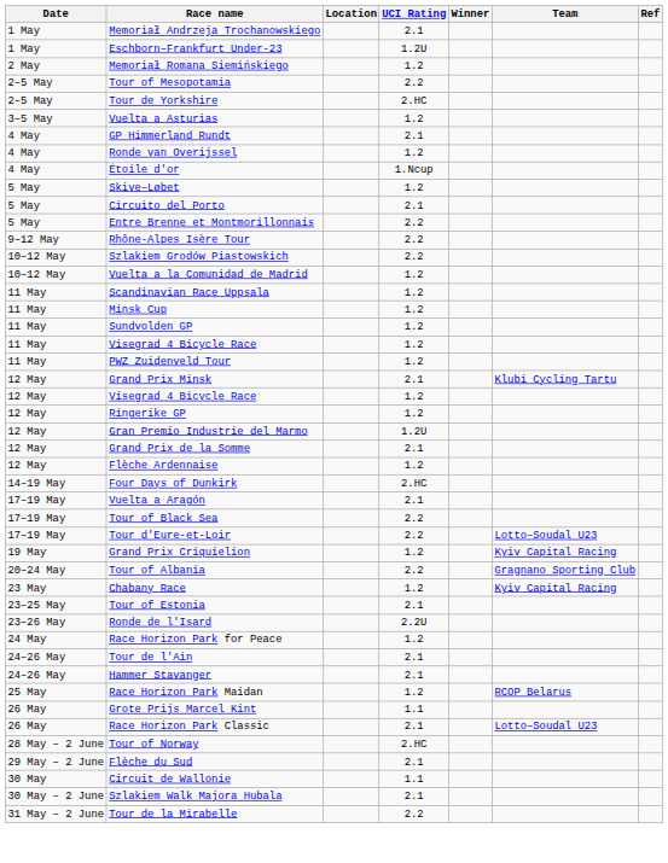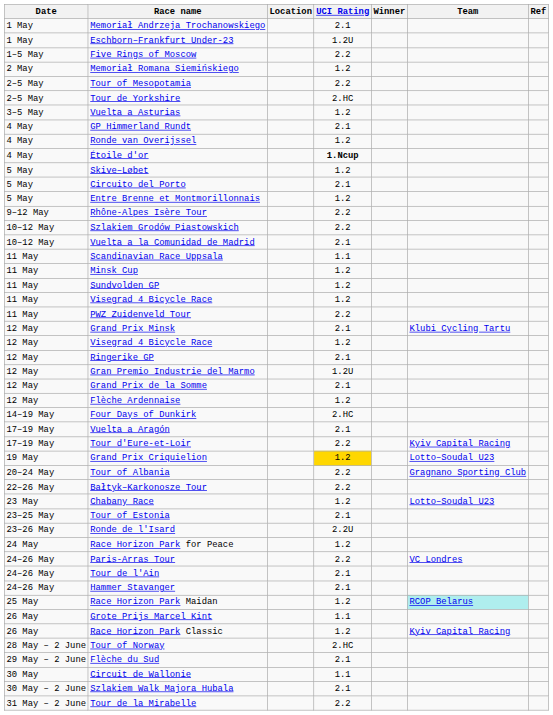 <table class="wikitable sortable">
 <tr>
 <th>Date</th>
 <th>Race name</th>
 <th>Location</th>
 <th><a href='#'>UCI Rating</a></th>
 <th>Winner</th>
 <th>Team</th>
 <th>Ref</th>
 </tr>
 <tr>
 <td>1 May</td>
 <td><a href='#'>Memoriał Andrzeja Trochanowskiego</a></td>
 <td></td>
 <td align=center>2.1</td>
 <td></td>
 <td></td>
 <td align=center></td>
 </tr>
 <tr>
 <td>1 May</td>
 <td><a href='#'>Eschborn–Frankfurt Under-23</a></td>
 <td></td>
 <td align=center>1.2U</td>
+<td></td>
+<td></td>
+<td align=center></td>
+</tr>
+<tr>
+<td>1–5 May</td>
+<td><a href='#'>Five Rings of Moscow</a></td>
+<td></td>
+<td align=center>2.2</td>
 <td></td>
 <td></td>
 <td align=center></td>
 </tr>
 <tr>
 <td>2 May</td>
 <td><a href='#'>Memoriał Romana Siemińskiego</a></td>
 <td></td>
 <td align=center>1.2</td>
 <td></td>
 <td></td>
 <td align=center></td>
 </tr>
 <tr>
 <td>2–5 May</td>
 <td><a href='#'>Tour of Mesopotamia</a></td>
 <td></td>
 <td align=center>2.2</td>
 <td></td>
 <td></td>
 <td align=center></td>
 </tr>
 <tr>
 <td>2–5 May</td>
 <td><a href='#'>Tour de Yorkshire</a></td>
 <td></td>
 <td align=center>2.HC</td>
 <td></td>
 <td></td>
 <td align=center></td>
 </tr>
 <tr>
 <td>3–5 May</td>
 <td><a href='#'>Vuelta a Asturias</a></td>
 <td></td>
 <td align=center>1.2</td>
 <td></td>
 <td></td>
 <td align=center></td>
 </tr>
 <tr>
 <td>4 May</td>
 <td><a href='#'>GP Himmerland Rundt</a></td>
 <td></td>
 <td align=center>2.1</td>
 <td></td>
 <td></td>
 <td align=center></td>
 </tr>
 <tr>
 <td>4 May</td>
 <td><a href='#'>Ronde van Overijssel</a></td>
 <td></td>
 <td align=center>1.2</td>
 <td></td>
 <td></td>
 <td align=center></td>
 </tr>
 <tr>
 <td>4 May</td>
 <td><a href='#'>Étoile d'or</a></td>
 <td></td>
-<td align=center>1.Ncup</td>
+<td align=center><strong>1.Ncup</strong></td>
 <td></td>
 <td></td>
 <td align=center></td>
 </tr>
 <tr>
 <td>5 May</td>
 <td><a href='#'>Skive–Løbet</a></td>
 <td></td>
 <td align=center>1.2</td>
 <td></td>
 <td></td>
 <td align=center></td>
 </tr>
 <tr>
 <td>5 May</td>
 <td><a href='#'>Circuito del Porto</a></td>
 <td></td>
 <td align=center>2.1</td>
 <td></td>
 <td></td>
 <td align=center></td>
 </tr>
 <tr>
 <td>5 May</td>
 <td><a href='#'>Entre Brenne et Montmorillonnais</a></td>
 <td></td>
-<td align=center>2.2</td>
+<td align=center>1.2</td>
 <td></td>
 <td></td>
 <td align=center></td>
 </tr>
 <tr>
 <td>9–12 May</td>
 <td><a href='#'>Rhône-Alpes Isère Tour</a></td>
 <td></td>
 <td align=center>2.2</td>
 <td></td>
 <td></td>
 <td align=center></td>
 </tr>
 <tr>
 <td>10–12 May</td>
 <td><a href='#'>Szlakiem Grodów Piastowskich</a></td>
 <td></td>
 <td align=center>2.2</td>
 <td></td>
 <td></td>
 <td align=center></td>
 </tr>
 <tr>
 <td>10–12 May</td>
 <td><a href='#'>Vuelta a la Comunidad de Madrid</a></td>
 <td></td>
-<td align=center>1.2</td>
+<td align=center>2.1</td>
 <td></td>
 <td></td>
 <td align=center></td>
 </tr>
 <tr>
 <td>11 May</td>
 <td><a href='#'>Scandinavian Race Uppsala</a></td>
 <td></td>
-<td align=center>1.2</td>
+<td align=center>1.1</td>
 <td></td>
 <td></td>
 <td align=center></td>
 </tr>
 <tr>
 <td>11 May</td>
 <td><a href='#'>Minsk Cup</a></td>
 <td></td>
 <td align=center>1.2</td>
 <td></td>
 <td></td>
 <td align=center></td>
 </tr>
 <tr>
 <td>11 May</td>
 <td><a href='#'>Sundvolden GP</a></td>
 <td></td>
 <td align=center>1.2</td>
 <td></td>
 <td></td>
 <td align=center></td>
 </tr>
 <tr>
 <td>11 May</td>
 <td><a href='#'>Visegrad 4 Bicycle Race</a></td>
 <td></td>
 <td align=center>1.2</td>
 <td></td>
 <td></td>
 <td align=center></td>
 </tr>
 <tr>
 <td>11 May</td>
 <td><a href='#'>PWZ Zuidenveld Tour</a></td>
 <td></td>
-<td align=center>1.2</td>
+<td align=center>2.2</td>
 <td></td>
 <td></td>
 <td align=center></td>
 </tr>
 <tr>
 <td>12 May</td>
 <td><a href='#'>Grand Prix Minsk</a></td>
 <td></td>
 <td align=center>2.1</td>
 <td></td>
 <td><a href='#'>Klubi Cycling Tartu</a></td>
 <td align=center></td>
 </tr>
 <tr>
 <td>12 May</td>
 <td><a href='#'>Visegrad 4 Bicycle Race</a></td>
 <td></td>
 <td align=center>1.2</td>
 <td></td>
 <td></td>
 <td align=center></td>
 </tr>
 <tr>
 <td>12 May</td>
 <td><a href='#'>Ringerike GP</a></td>
 <td></td>
-<td align=center>1.2</td>
+<td align=center>2.1</td>
 <td></td>
 <td></td>
 <td align=center></td>
 </tr>
 <tr>
 <td>12 May</td>
 <td><a href='#'>Gran Premio Industrie del Marmo</a></td>
 <td></td>
 <td align=center>1.2U</td>
 <td></td>
 <td></td>
 <td align=center></td>
 </tr>
 <tr>
 <td>12 May</td>
 <td><a href='#'>Grand Prix de la Somme</a></td>
 <td></td>
 <td align=center>2.1</td>
 <td></td>
 <td></td>
 <td align=center></td>
 </tr>
 <tr>
 <td>12 May</td>
 <td><a href='#'>Flèche Ardennaise</a></td>
 <td></td>
 <td align=center>1.2</td>
 <td></td>
 <td></td>
 <td align=center></td>
 </tr>
 <tr>
 <td>14–19 May</td>
 <td><a href='#'>Four Days of Dunkirk</a></td>
 <td></td>
 <td align=center>2.HC</td>
 <td></td>
 <td></td>
 <td align=center></td>
 </tr>
 <tr>
 <td>17–19 May</td>
 <td><a href='#'>Vuelta a Aragón</a></td>
 <td></td>
 <td align=center>2.1</td>
 <td></td>
 <td></td>
 <td align=center></td>
 </tr>
 <tr>
 <td>17–19 May</td>
-<td><a href='#'>Tour of Black Sea</a></td>
-<td></td>
-<td align=center>2.2</td>
-<td></td>
-<td></td>
-<td align=center></td>
-</tr>
-<tr>
-<td>17–19 May</td>
 <td><a href='#'>Tour d'Eure-et-Loir</a></td>
 <td></td>
 <td align=center>2.2</td>
 <td></td>
-<td><a href='#'>Lotto–Soudal U23</a></td>
+<td><a href='#'>Kyiv Capital Racing</a></td>
 <td align=center></td>
 </tr>
 <tr>
 <td>19 May</td>
 <td><a href='#'>Grand Prix Criquielion</a></td>
 <td></td>
-<td align=center>1.2</td>
+<td align=center style="background: gold;">1.2</td>
 <td></td>
-<td><a href='#'>Kyiv Capital Racing</a></td>
+<td><a href='#'>Lotto–Soudal U23</a></td>
 <td align=center></td>
 </tr>
 <tr>
 <td>20–24 May</td>
 <td><a href='#'>Tour of Albania</a></td>
 <td></td>
 <td align=center>2.2</td>
 <td></td>
 <td><a href='#'>Gragnano Sporting Club</a></td>
 <td align=center></td>
 </tr>
 <tr>
+<td>22–26 May</td>
+<td><a href='#'>Bałtyk–Karkonosze Tour</a></td>
+<td></td>
+<td align=center>2.2</td>
+<td></td>
+<td></td>
+<td align=center></td>
+</tr>
+<tr>
 <td>23 May</td>
 <td><a href='#'>Chabany Race</a></td>
 <td></td>
 <td align=center>1.2</td>
 <td></td>
-<td><a href='#'>Kyiv Capital Racing</a></td>
+<td><a href='#'>Lotto–Soudal U23</a></td>
 <td align=center></td>
 </tr>
 <tr>
 <td>23–25 May</td>
 <td><a href='#'>Tour of Estonia</a></td>
 <td></td>
 <td align=center>2.1</td>
 <td></td>
 <td></td>
 <td align=center></td>
 </tr>
 <tr>
 <td>23–26 May</td>
 <td><a href='#'>Ronde de l'Isard</a></td>
 <td></td>
 <td align=center>2.2U</td>
 <td></td>
 <td></td>
 <td align=center></td>
 </tr>
 <tr>
 <td>24 May</td>
 <td><a href='#'>Race Horizon Park</a> for Peace</td>
 <td></td>
 <td align=center>1.2</td>
 <td></td>
 <td></td>
 <td align=center></td>
 </tr>
 <tr>
 <td>24–26 May</td>
+<td><a href='#'>Paris-Arras Tour</a></td>
+<td></td>
+<td align=center>2.2</td>
+<td></td>
+<td><a href='#'>VC Londres</a></td>
+<td align=center></td>
+</tr>
+<tr>
+<td>24–26 May</td>
 <td><a href='#'>Tour de l'Ain</a></td>
 <td></td>
 <td align=center>2.1</td>
 <td></td>
 <td></td>
 <td align=center></td>
 </tr>
 <tr>
 <td>24–26 May</td>
 <td><a href='#'>Hammer Stavanger</a></td>
 <td></td>
 <td align=center>2.1</td>
 <td></td>
 <td></td>
 <td align=center></td>
 </tr>
 <tr>
 <td>25 May</td>
 <td><a href='#'>Race Horizon Park</a> Maidan</td>
 <td></td>
 <td align=center>1.2</td>
 <td></td>
-<td><a href='#'>RCOP Belarus</a></td>
+<td style="background: paleturquoise;"><a href='#'>RCOP Belarus</a></td>
 <td align=center></td>
 </tr>
 <tr>
 <td>26 May</td>
 <td><a href='#'>Grote Prijs Marcel Kint</a></td>
 <td></td>
 <td align=center>1.1</td>
 <td></td>
 <td></td>
 <td align=center></td>
 </tr>
 <tr>
 <td>26 May</td>
 <td><a href='#'>Race Horizon Park</a> Classic</td>
 <td></td>
-<td align=center>2.1</td>
+<td align=center>1.2</td>
 <td></td>
-<td><a href='#'>Lotto–Soudal U23</a></td>
+<td><a href='#'>Kyiv Capital Racing</a></td>
 <td align=center></td>
 </tr>
 <tr>
 <td>28 May – 2 June</td>
 <td><a href='#'>Tour of Norway</a></td>
 <td></td>
 <td align=center>2.HC</td>
 <td></td>
 <td></td>
 <td align=center></td>
 </tr>
 <tr>
 <td>29 May – 2 June</td>
 <td><a href='#'>Flèche du Sud</a></td>
 <td></td>
 <td align=center>2.1</td>
 <td></td>
 <td></td>
 <td align=center></td>
 </tr>
 <tr>
 <td>30 May</td>
 <td><a href='#'>Circuit de Wallonie</a></td>
 <td></td>
 <td align=center>1.1</td>
 <td></td>
 <td></td>
 <td align=center></td>
 </tr>
 <tr>
 <td>30 May – 2 June</td>
 <td><a href='#'>Szlakiem Walk Majora Hubala</a></td>
 <td></td>
 <td align=center>2.1</td>
 <td></td>
 <td></td>
 <td align=center></td>
 </tr>
 <tr>
 <td>31 May – 2 June</td>
 <td><a href='#'>Tour de la Mirabelle</a></td>
 <td></td>
 <td align=center>2.2</td>
 <td></td>
 <td></td>
 <td align=center></td>
 </tr>
 </table>
